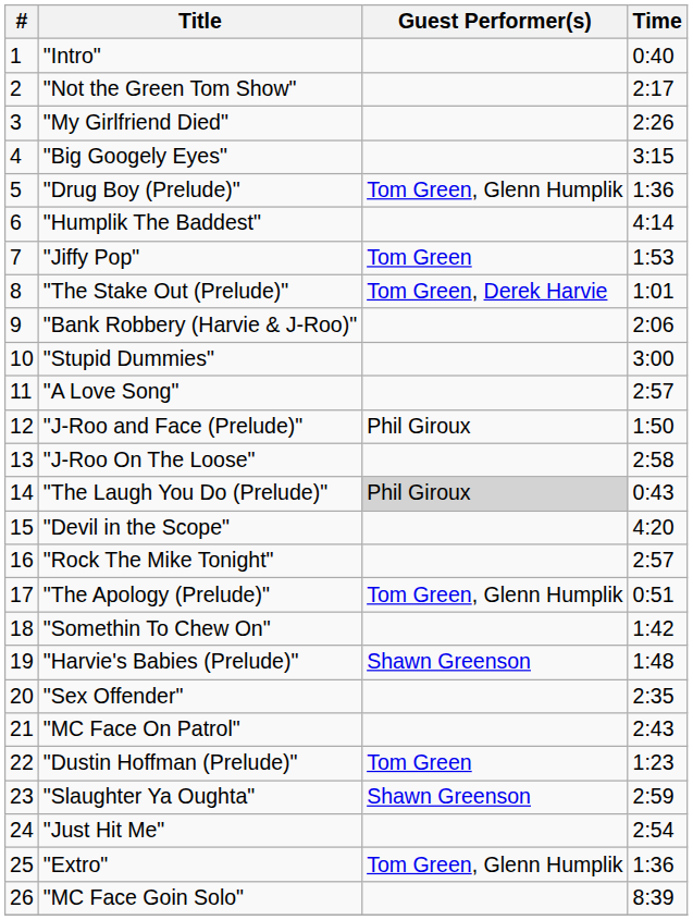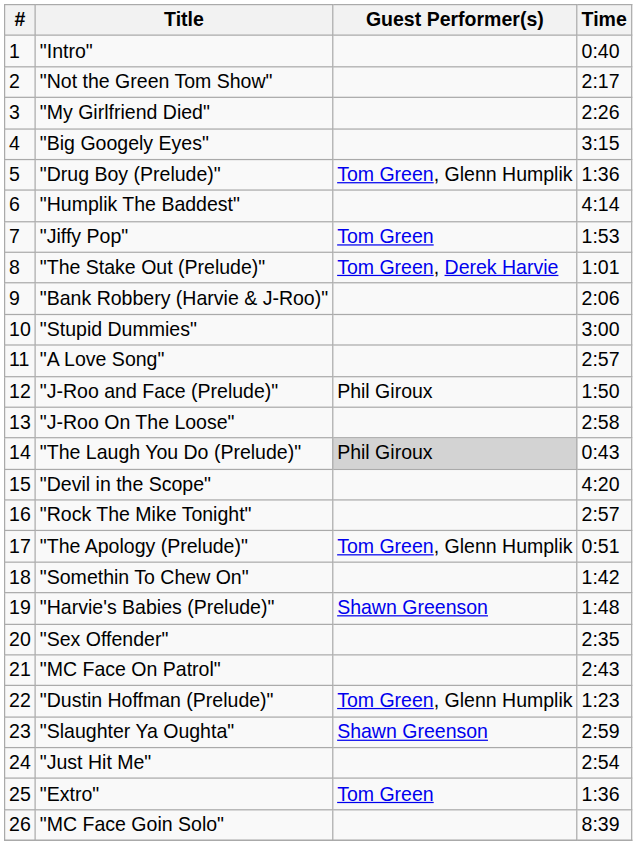 <table class="wikitable">
 <tr>
 <th align="center">#</th>
 <th align="center">Title</th>
 <th align="center">Guest Performer(s)</th>
 <th align="center">Time</th>
 </tr>
 <tr>
 <td>1</td>
 <td>"Intro"</td>
 <td></td>
 <td>0:40</td>
 </tr>
 <tr>
 <td>2</td>
 <td>"Not the Green Tom Show"</td>
 <td></td>
 <td>2:17</td>
 </tr>
 <tr>
 <td>3</td>
 <td>"My Girlfriend Died"</td>
 <td></td>
 <td>2:26</td>
 </tr>
 <tr>
 <td>4</td>
 <td>"Big Googely Eyes"</td>
 <td></td>
 <td>3:15</td>
 </tr>
 <tr>
 <td>5</td>
 <td>"Drug Boy (Prelude)"</td>
 <td><a href='#'>Tom Green</a>, Glenn Humplik</td>
 <td>1:36</td>
 </tr>
 <tr>
 <td>6</td>
 <td>"Humplik The Baddest"</td>
 <td></td>
 <td>4:14</td>
 </tr>
 <tr>
 <td>7</td>
 <td>"Jiffy Pop"</td>
 <td><a href='#'>Tom Green</a></td>
 <td>1:53</td>
 </tr>
 <tr>
 <td>8</td>
 <td>"The Stake Out (Prelude)"</td>
 <td><a href='#'>Tom Green</a>, <a href='#'>Derek Harvie</a></td>
 <td>1:01</td>
 </tr>
 <tr>
 <td>9</td>
 <td>"Bank Robbery (Harvie & J-Roo)"</td>
 <td></td>
 <td>2:06</td>
 </tr>
 <tr>
 <td>10</td>
 <td>"Stupid Dummies"</td>
 <td></td>
 <td>3:00</td>
 </tr>
 <tr>
 <td>11</td>
 <td>"A Love Song"</td>
 <td></td>
 <td>2:57</td>
 </tr>
 <tr>
 <td>12</td>
 <td>"J-Roo and Face (Prelude)"</td>
 <td>Phil Giroux</td>
 <td>1:50</td>
 </tr>
 <tr>
 <td>13</td>
 <td>"J-Roo On The Loose"</td>
 <td></td>
 <td>2:58</td>
 </tr>
 <tr>
 <td>14</td>
 <td>"The Laugh You Do (Prelude)"</td>
 <td style="background: lightgrey;">Phil Giroux</td>
 <td>0:43</td>
 </tr>
 <tr>
 <td>15</td>
 <td>"Devil in the Scope"</td>
 <td></td>
 <td>4:20</td>
 </tr>
 <tr>
 <td>16</td>
 <td>"Rock The Mike Tonight"</td>
 <td></td>
 <td>2:57</td>
 </tr>
 <tr>
 <td>17</td>
 <td>"The Apology (Prelude)"</td>
 <td><a href='#'>Tom Green</a>, Glenn Humplik</td>
 <td>0:51</td>
 </tr>
 <tr>
 <td>18</td>
 <td>"Somethin To Chew On"</td>
 <td></td>
 <td>1:42</td>
 </tr>
 <tr>
 <td>19</td>
 <td>"Harvie's Babies (Prelude)"</td>
 <td><a href='#'>Shawn Greenson</a></td>
 <td>1:48</td>
 </tr>
 <tr>
 <td>20</td>
 <td>"Sex Offender"</td>
 <td></td>
 <td>2:35</td>
 </tr>
 <tr>
 <td>21</td>
 <td>"MC Face On Patrol"</td>
 <td></td>
 <td>2:43</td>
 </tr>
 <tr>
 <td>22</td>
 <td>"Dustin Hoffman (Prelude)"</td>
-<td><a href='#'>Tom Green</a></td>
+<td><a href='#'>Tom Green</a>, Glenn Humplik</td>
 <td>1:23</td>
 </tr>
 <tr>
 <td>23</td>
 <td>"Slaughter Ya Oughta"</td>
 <td><a href='#'>Shawn Greenson</a></td>
 <td>2:59</td>
 </tr>
 <tr>
 <td>24</td>
 <td>"Just Hit Me"</td>
 <td></td>
 <td>2:54</td>
 </tr>
 <tr>
 <td>25</td>
 <td>"Extro"</td>
-<td><a href='#'>Tom Green</a>, Glenn Humplik</td>
+<td><a href='#'>Tom Green</a></td>
 <td>1:36</td>
 </tr>
 <tr>
 <td>26</td>
 <td>"MC Face Goin Solo"</td>
 <td></td>
 <td>8:39</td>
 </tr>
 <tr>
 </tr>
 </table>
